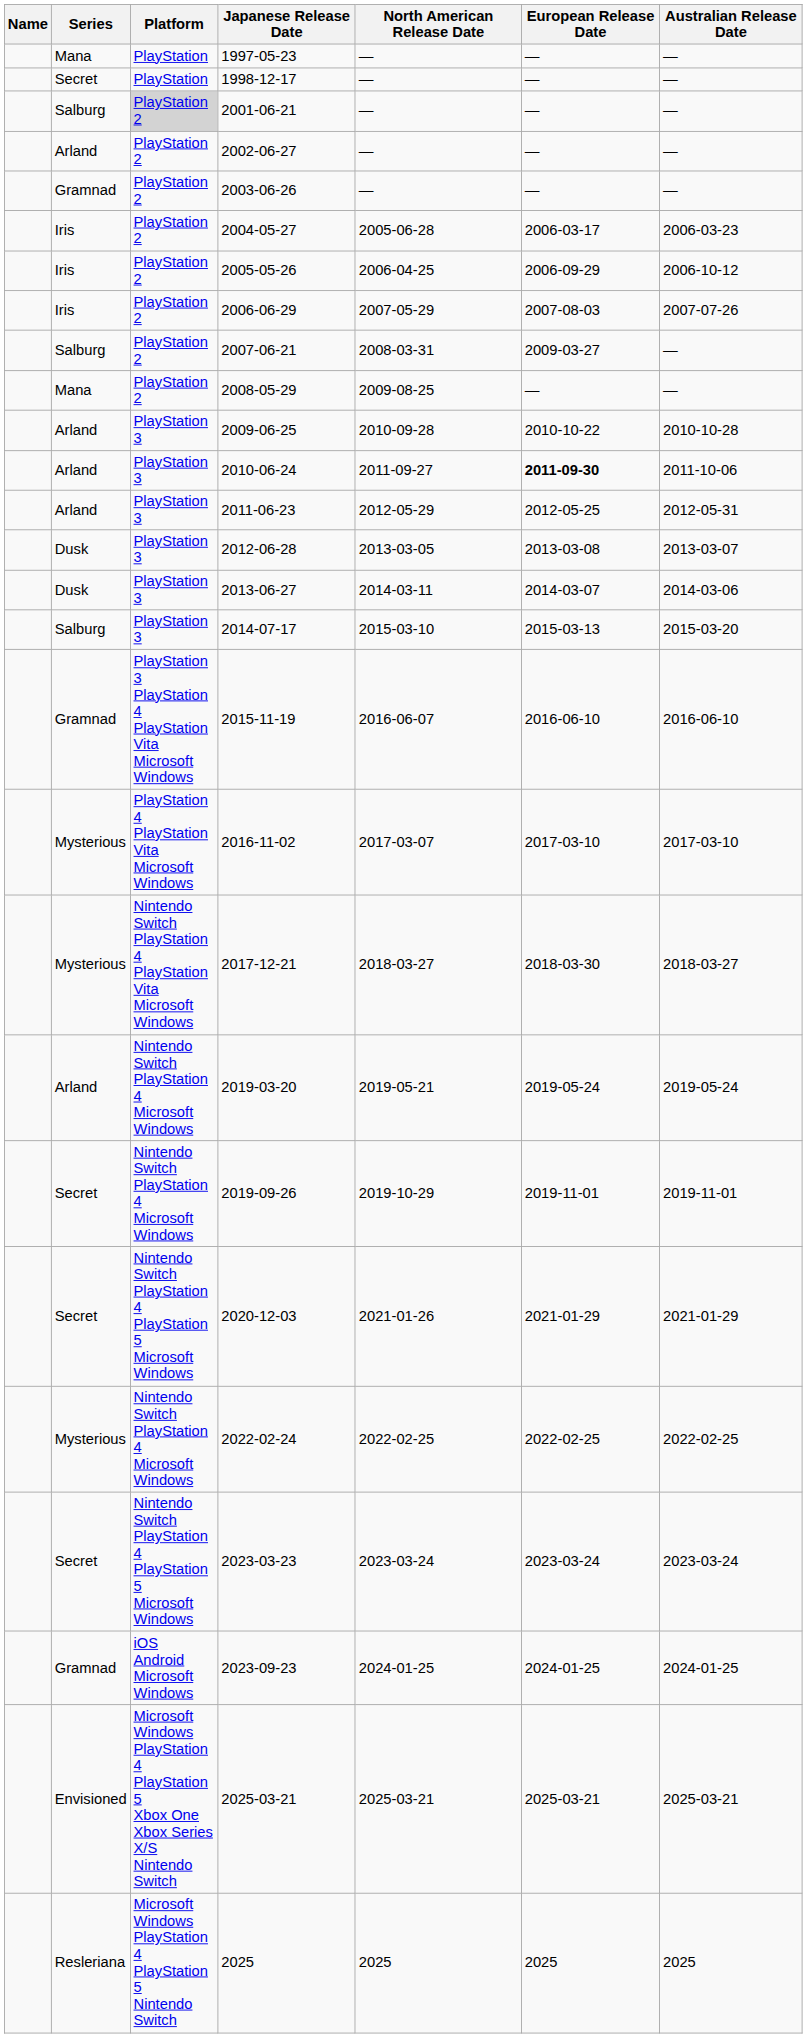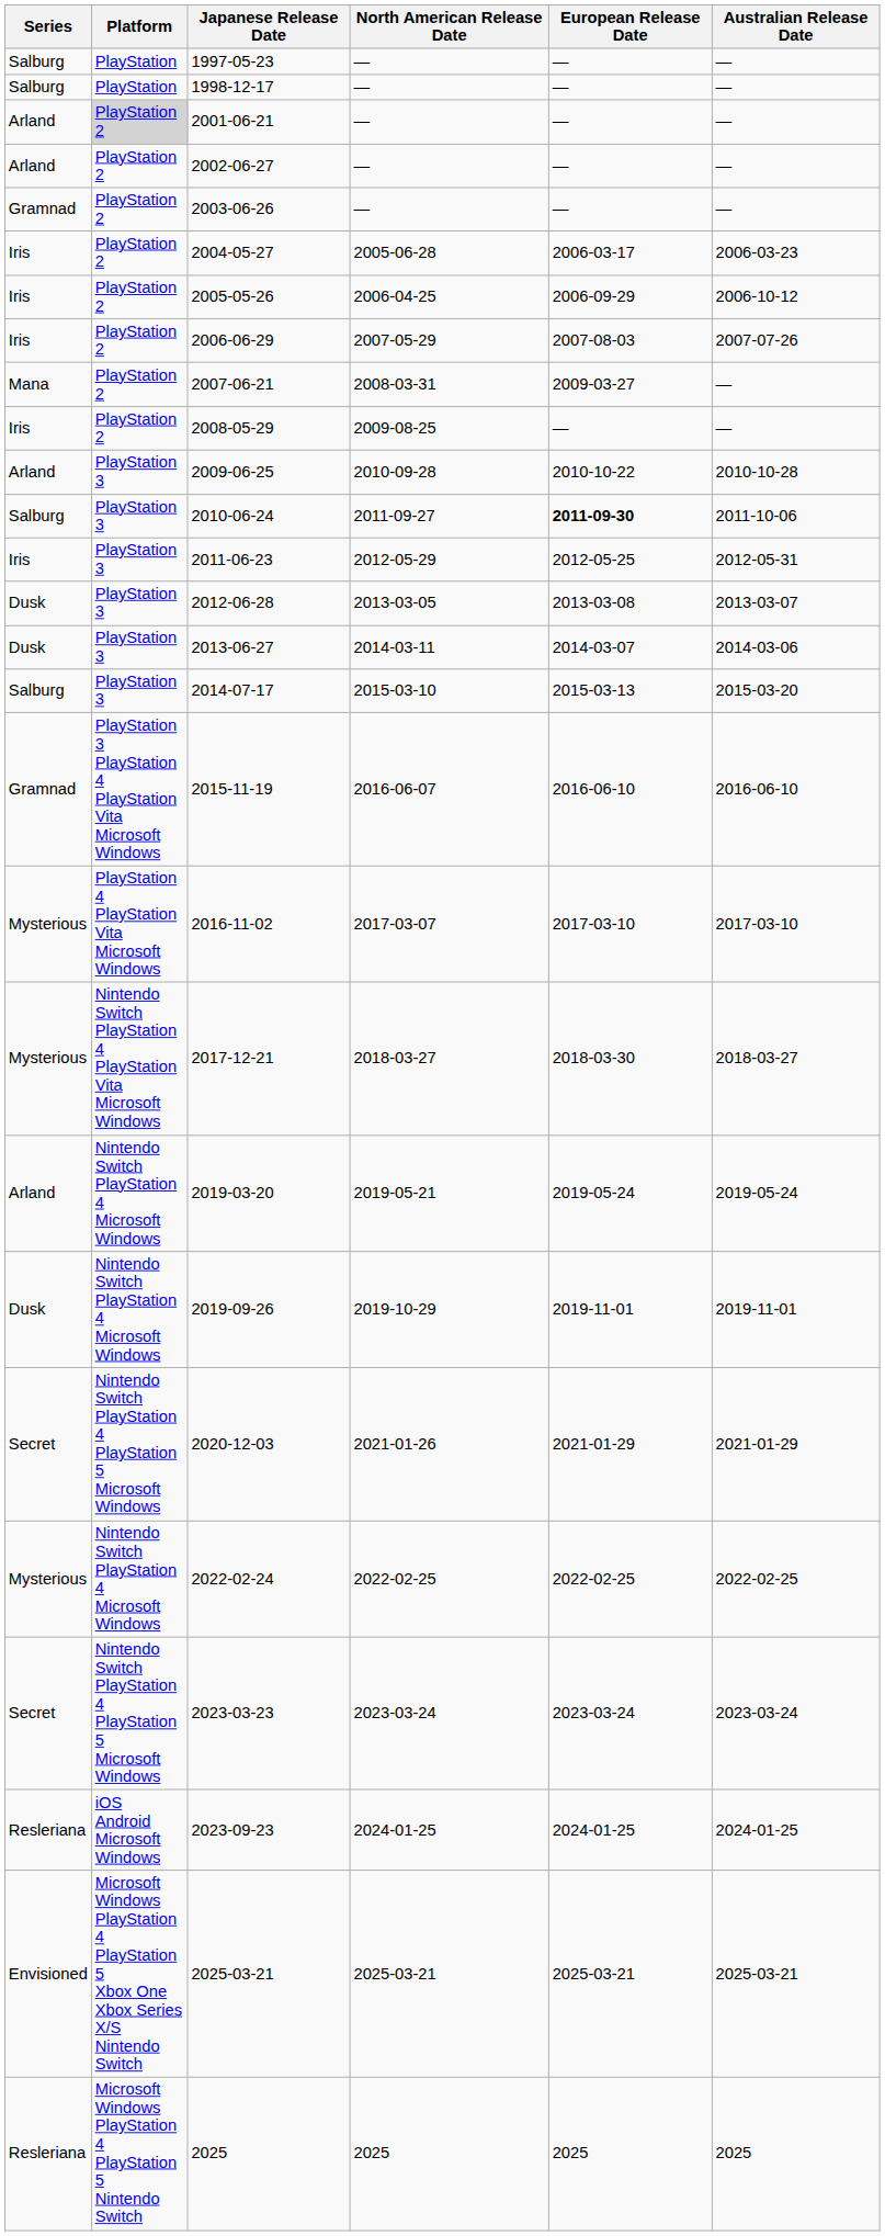 <table class="wikitable sortable">
 <tr>
-<th>Name</th>
 <th>Series</th>
 <th style="width:11%;">Platform</th>
 <th>Japanese Release Date</th>
 <th>North American Release Date</th>
 <th>European Release Date</th>
 <th>Australian Release Date</th>
 </tr>
 <tr>
-<td></td>
-<td>Mana</td>
+<td>Salburg</td>
 <td><a href='#'>PlayStation</a></td>
 <td>1997-05-23</td>
 <td>—</td>
 <td>—</td>
 <td>—</td>
 </tr>
 <tr>
-<td></td>
-<td>Secret</td>
+<td>Salburg</td>
 <td><a href='#'>PlayStation</a></td>
 <td>1998-12-17</td>
 <td>—</td>
 <td>—</td>
 <td>—</td>
 </tr>
 <tr>
-<td></td>
-<td>Salburg</td>
+<td>Arland</td>
 <td style="background: lightgrey;"><a href='#'>PlayStation 2</a></td>
 <td>2001-06-21</td>
 <td>—</td>
 <td>—</td>
 <td>—</td>
 </tr>
 <tr>
-<td></td>
 <td>Arland</td>
 <td><a href='#'>PlayStation 2</a></td>
 <td>2002-06-27</td>
 <td>—</td>
 <td>—</td>
 <td>—</td>
 </tr>
 <tr>
-<td></td>
 <td>Gramnad</td>
 <td><a href='#'>PlayStation 2</a></td>
 <td>2003-06-26</td>
 <td>—</td>
 <td>—</td>
 <td>—</td>
 </tr>
 <tr>
-<td></td>
 <td>Iris</td>
 <td><a href='#'>PlayStation 2</a></td>
 <td>2004-05-27</td>
 <td>2005-06-28</td>
 <td>2006-03-17</td>
 <td>2006-03-23</td>
 </tr>
 <tr>
-<td></td>
 <td>Iris</td>
 <td><a href='#'>PlayStation 2</a></td>
 <td>2005-05-26</td>
 <td>2006-04-25</td>
 <td>2006-09-29</td>
 <td>2006-10-12</td>
 </tr>
 <tr>
-<td></td>
 <td>Iris</td>
 <td><a href='#'>PlayStation 2</a></td>
 <td>2006-06-29</td>
 <td>2007-05-29</td>
 <td>2007-08-03</td>
 <td>2007-07-26</td>
 </tr>
 <tr>
-<td></td>
-<td>Salburg</td>
+<td>Mana</td>
 <td><a href='#'>PlayStation 2</a></td>
 <td>2007-06-21</td>
 <td>2008-03-31</td>
 <td>2009-03-27</td>
 <td>—</td>
 </tr>
 <tr>
-<td></td>
-<td>Mana</td>
+<td>Iris</td>
 <td><a href='#'>PlayStation 2</a></td>
 <td>2008-05-29</td>
 <td>2009-08-25</td>
 <td>—</td>
 <td>—</td>
 </tr>
 <tr>
-<td></td>
 <td>Arland</td>
 <td><a href='#'>PlayStation 3</a> </td>
 <td>2009-06-25</td>
 <td>2010-09-28</td>
 <td>2010-10-22</td>
 <td>2010-10-28</td>
 </tr>
 <tr>
-<td></td>
-<td>Arland</td>
+<td>Salburg</td>
 <td><a href='#'>PlayStation 3</a> </td>
 <td>2010-06-24</td>
 <td>2011-09-27</td>
 <td><strong>2011-09-30</strong></td>
 <td>2011-10-06</td>
 </tr>
 <tr>
-<td></td>
-<td>Arland</td>
+<td>Iris</td>
 <td><a href='#'>PlayStation 3</a> </td>
 <td>2011-06-23</td>
 <td>2012-05-29</td>
 <td>2012-05-25</td>
 <td>2012-05-31</td>
 </tr>
 <tr>
-<td></td>
 <td>Dusk</td>
 <td><a href='#'>PlayStation 3</a> </td>
 <td>2012-06-28</td>
 <td>2013-03-05</td>
 <td>2013-03-08</td>
 <td>2013-03-07</td>
 </tr>
 <tr>
-<td></td>
 <td>Dusk</td>
 <td><a href='#'>PlayStation 3</a> </td>
 <td>2013-06-27</td>
 <td>2014-03-11</td>
 <td>2014-03-07</td>
 <td>2014-03-06</td>
 </tr>
 <tr>
-<td></td>
 <td>Salburg</td>
 <td><a href='#'>PlayStation 3</a> </td>
 <td>2014-07-17</td>
 <td>2015-03-10</td>
 <td>2015-03-13</td>
 <td>2015-03-20</td>
 </tr>
 <tr>
-<td></td>
 <td>Gramnad</td>
 <td><a href='#'>PlayStation 3</a><br><a href='#'>PlayStation 4</a><br><a href='#'>PlayStation Vita</a><br><a href='#'>Microsoft Windows</a></td>
 <td>2015-11-19</td>
 <td>2016-06-07</td>
 <td>2016-06-10</td>
 <td>2016-06-10</td>
 </tr>
 <tr>
-<td></td>
 <td>Mysterious</td>
 <td><a href='#'>PlayStation 4</a><br><a href='#'>PlayStation Vita</a><br><a href='#'>Microsoft Windows</a></td>
 <td>2016-11-02</td>
 <td>2017-03-07</td>
 <td>2017-03-10</td>
 <td>2017-03-10</td>
 </tr>
 <tr>
-<td></td>
 <td>Mysterious</td>
 <td><a href='#'>Nintendo Switch</a><br><a href='#'>PlayStation 4</a><br><a href='#'>PlayStation Vita</a><br><a href='#'>Microsoft Windows</a></td>
 <td>2017-12-21</td>
 <td>2018-03-27</td>
 <td>2018-03-30</td>
 <td>2018-03-27</td>
 </tr>
 <tr>
-<td></td>
 <td>Arland</td>
 <td><a href='#'>Nintendo Switch</a><br><a href='#'>PlayStation 4</a><br><a href='#'>Microsoft Windows</a></td>
 <td>2019-03-20</td>
 <td>2019-05-21</td>
 <td>2019-05-24</td>
 <td>2019-05-24</td>
 </tr>
 <tr>
-<td></td>
-<td>Secret</td>
+<td>Dusk</td>
 <td><a href='#'>Nintendo Switch</a><br><a href='#'>PlayStation 4</a><br><a href='#'>Microsoft Windows</a></td>
 <td>2019-09-26</td>
 <td>2019-10-29</td>
 <td>2019-11-01</td>
 <td>2019-11-01</td>
 </tr>
 <tr>
-<td></td>
 <td>Secret</td>
 <td><a href='#'>Nintendo Switch</a><br><a href='#'>PlayStation 4</a><br><a href='#'>PlayStation 5</a><br><a href='#'>Microsoft Windows</a></td>
 <td>2020-12-03</td>
 <td>2021-01-26</td>
 <td>2021-01-29</td>
 <td>2021-01-29</td>
 </tr>
 <tr>
-<td></td>
 <td>Mysterious</td>
 <td><a href='#'>Nintendo Switch</a><br><a href='#'>PlayStation 4</a><br><a href='#'>Microsoft Windows</a></td>
 <td>2022-02-24</td>
 <td>2022-02-25</td>
 <td>2022-02-25</td>
 <td>2022-02-25</td>
 </tr>
 <tr>
-<td></td>
 <td>Secret</td>
 <td><a href='#'>Nintendo Switch</a><br><a href='#'>PlayStation 4</a><br><a href='#'>PlayStation 5</a><br><a href='#'>Microsoft Windows</a></td>
 <td>2023-03-23</td>
 <td>2023-03-24</td>
 <td>2023-03-24</td>
 <td>2023-03-24</td>
 </tr>
 <tr>
-<td></td>
-<td>Gramnad</td>
+<td>Resleriana</td>
 <td><a href='#'>iOS</a><br><a href='#'>Android</a><br><a href='#'>Microsoft Windows</a></td>
 <td>2023-09-23</td>
 <td>2024-01-25</td>
 <td>2024-01-25</td>
 <td>2024-01-25</td>
 </tr>
 <tr>
-<td></td>
 <td>Envisioned</td>
 <td><a href='#'>Microsoft Windows</a><br><a href='#'>PlayStation 4</a><br><a href='#'>PlayStation 5</a><br><a href='#'>Xbox One</a><br><a href='#'>Xbox Series X/S</a><br><a href='#'>Nintendo Switch</a></td>
 <td>2025-03-21</td>
 <td>2025-03-21</td>
 <td>2025-03-21</td>
 <td>2025-03-21</td>
 </tr>
 <tr>
-<td><em></em></td>
 <td>Resleriana</td>
 <td><a href='#'>Microsoft Windows</a><br><a href='#'>PlayStation 4</a><br><a href='#'>PlayStation 5</a><br><a href='#'>Nintendo Switch</a></td>
 <td>2025</td>
 <td>2025</td>
 <td>2025</td>
 <td>2025</td>
 </tr>
 </table>
